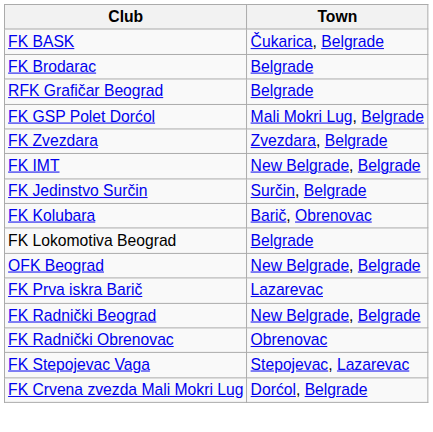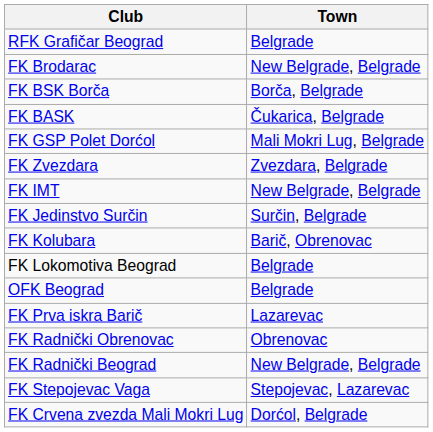 <table class="wikitable sortable">
 <tr>
 <th>Club</th>
 <th>Town</th>
 </tr>
 <tr>
-<td><a href='#'>FK BASK</a></td>
-<td><a href='#'>Čukarica</a>, <a href='#'>Belgrade</a></td>
+<td><a href='#'>RFK Grafičar Beograd</a></td>
+<td><a href='#'>Belgrade</a></td>
 </tr>
 <tr>
 <td><a href='#'>FK Brodarac</a></td>
-<td><a href='#'>Belgrade</a></td>
+<td><a href='#'>New Belgrade</a>, <a href='#'>Belgrade</a></td>
 </tr>
 <tr>
-<td><a href='#'>RFK Grafičar Beograd</a></td>
-<td><a href='#'>Belgrade</a></td>
+<td><a href='#'>FK BSK Borča</a></td>
+<td><a href='#'>Borča</a>, <a href='#'>Belgrade</a></td>
+</tr>
+<tr>
+<td><a href='#'>FK BASK</a></td>
+<td><a href='#'>Čukarica</a>, <a href='#'>Belgrade</a></td>
 </tr>
 <tr>
 <td><a href='#'>FK GSP Polet Dorćol</a></td>
 <td><a href='#'>Mali Mokri Lug</a>, <a href='#'>Belgrade</a></td>
 </tr>
 <tr>
 <td><a href='#'>FK Zvezdara</a></td>
 <td><a href='#'>Zvezdara</a>, <a href='#'>Belgrade</a></td>
 </tr>
 <tr>
 <td><a href='#'>FK IMT</a></td>
 <td><a href='#'>New Belgrade</a>, <a href='#'>Belgrade</a></td>
 </tr>
 <tr>
 <td><a href='#'>FK Jedinstvo Surčin</a></td>
 <td><a href='#'>Surčin</a>, <a href='#'>Belgrade</a></td>
 </tr>
 <tr>
 <td><a href='#'>FK Kolubara</a></td>
 <td><a href='#'>Barič</a>, <a href='#'>Obrenovac</a></td>
 </tr>
 <tr>
 <td>FK Lokomotiva Beograd</td>
 <td><a href='#'>Belgrade</a></td>
 </tr>
 <tr>
 <td><a href='#'>OFK Beograd</a></td>
-<td><a href='#'>New Belgrade</a>, <a href='#'>Belgrade</a></td>
+<td><a href='#'>Belgrade</a></td>
 </tr>
 <tr>
 <td><a href='#'>FK Prva iskra Barič</a></td>
 <td><a href='#'>Lazarevac</a></td>
 </tr>
 <tr>
+<td><a href='#'>FK Radnički Obrenovac</a></td>
+<td><a href='#'>Obrenovac</a></td>
+</tr>
+<tr>
 <td><a href='#'>FK Radnički Beograd</a></td>
 <td><a href='#'>New Belgrade</a>, <a href='#'>Belgrade</a></td>
-</tr>
-<tr>
-<td><a href='#'>FK Radnički Obrenovac</a></td>
-<td><a href='#'>Obrenovac</a></td>
 </tr>
 <tr>
 <td><a href='#'>FK Stepojevac Vaga</a></td>
 <td><a href='#'>Stepojevac</a>, <a href='#'>Lazarevac</a></td>
 </tr>
 <tr>
 <td><a href='#'>FK Crvena zvezda Mali Mokri Lug</a></td>
 <td><a href='#'>Dorćol</a>, <a href='#'>Belgrade</a></td>
 </tr>
 </table>
